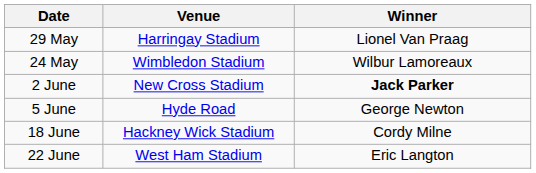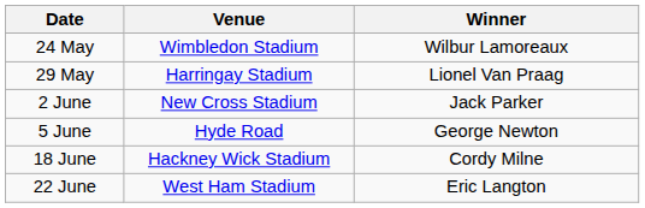 <table class="wikitable" style="text-align:center">
 <tr>
 <th width=100>Date</th>
 <th width=200>Venue</th>
 <th width=250>Winner</th>
 </tr>
 <tr>
+<td>24 May</td>
+<td><a href='#'>Wimbledon Stadium</a></td>
+<td>Wilbur Lamoreaux</td>
+</tr>
+<tr>
 <td>29 May</td>
 <td><a href='#'>Harringay Stadium</a></td>
 <td>Lionel Van Praag</td>
 </tr>
 <tr>
-<td>24 May</td>
-<td><a href='#'>Wimbledon Stadium</a></td>
-<td>Wilbur Lamoreaux</td>
-</tr>
-<tr>
 <td>2 June</td>
 <td><a href='#'>New Cross Stadium</a></td>
-<td><strong>Jack Parker</strong></td>
+<td>Jack Parker</td>
 </tr>
 <tr>
 <td>5 June</td>
 <td><a href='#'>Hyde Road</a></td>
 <td>George Newton</td>
 </tr>
 <tr>
 <td>18 June</td>
 <td><a href='#'>Hackney Wick Stadium</a></td>
 <td>Cordy Milne</td>
 </tr>
 <tr>
 <td>22 June</td>
 <td><a href='#'>West Ham Stadium</a></td>
 <td>Eric Langton</td>
 </tr>
 </table>
